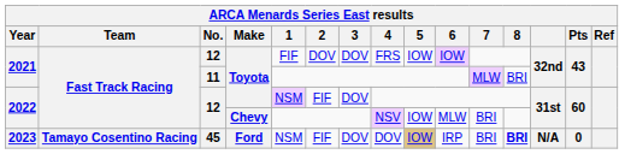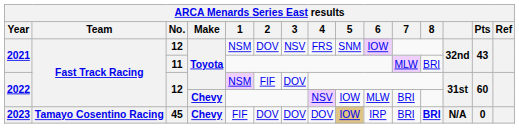 <table class="wikitable" style="text-align:center; font-size:75%">
 <tr>
 <th colspan="23"><a href='#'>ARCA Menards Series East</a> results</th>
 </tr>
 <tr>
 <th>Year</th>
 <th>Team</th>
 <th>No.</th>
 <th>Make</th>
 <th>1</th>
 <th>2</th>
 <th>3</th>
 <th>4</th>
 <th>5</th>
 <th>6</th>
 <th>7</th>
 <th>8</th>
 <th></th>
 <th>Pts</th>
 <th>Ref</th>
 </tr>
 <tr>
 <th rowspan=2><a href='#'>2021</a></th>
 <th rowspan=4><a href='#'>Fast Track Racing</a></th>
 <th>12</th>
 <th rowspan=3><a href='#'>Toyota</a></th>
-<td><a href='#'>FIF</a></td>
+<td><a href='#'>NSM</a></td>
 <td><a href='#'>DOV</a></td>
-<td><a href='#'>DOV</a></td>
+<td><a href='#'>NSV</a></td>
 <td><a href='#'>FRS</a></td>
-<td><a href='#'>IOW</a></td>
+<td><a href='#'>SNM</a></td>
 <td style="background:#EFCFFF;"><a href='#'>IOW</a><br></td>
 <td colspan=2></td>
 <th rowspan=2>32nd</th>
 <th rowspan=2>43</th>
 <th rowspan=2></th>
 </tr>
 <tr>
 <th>11</th>
 <td colspan=6></td>
 <td style="background:#EFCFFF;"><a href='#'>MLW</a><br></td>
 <td><a href='#'>BRI</a></td>
 </tr>
 <tr>
 <th rowspan=2><a href='#'>2022</a></th>
 <th rowspan=2>12</th>
 <td style="background:#EFCFFF;"><a href='#'>NSM</a><br></td>
 <td><a href='#'>FIF</a></td>
 <td><a href='#'>DOV</a></td>
 <td colspan=5></td>
 <th rowspan=2>31st</th>
 <th rowspan=2>60</th>
 <th rowspan=2></th>
 </tr>
 <tr>
 <th><a href='#'>Chevy</a></th>
 <td colspan=3></td>
 <td style="background:#EFCFFF;"><a href='#'>NSV</a><br></td>
 <td><a href='#'>IOW</a></td>
 <td><a href='#'>MLW</a></td>
 <td><a href='#'>BRI</a></td>
 <td></td>
 </tr>
 <tr>
 <th><a href='#'>2023</a></th>
 <th><a href='#'>Tamayo Cosentino Racing</a></th>
 <th>45</th>
-<th><a href='#'>Ford</a></th>
-<td><a href='#'>NSM</a></td>
+<th><a href='#'>Chevy</a></th>
 <td><a href='#'>FIF</a></td>
+<td><a href='#'>DOV</a></td>
 <td><a href='#'>DOV</a></td>
 <td><a href='#'>DOV</a></td>
 <td style="background:#DFC484;"><a href='#'>IOW</a><br></td>
 <td><a href='#'>IRP</a></td>
 <td><a href='#'>BRI</a></td>
 <td><strong><a href='#'>BRI</a></strong></td>
 <th>N/A</th>
 <th>0</th>
 <th></th>
 </tr>
 </table>
